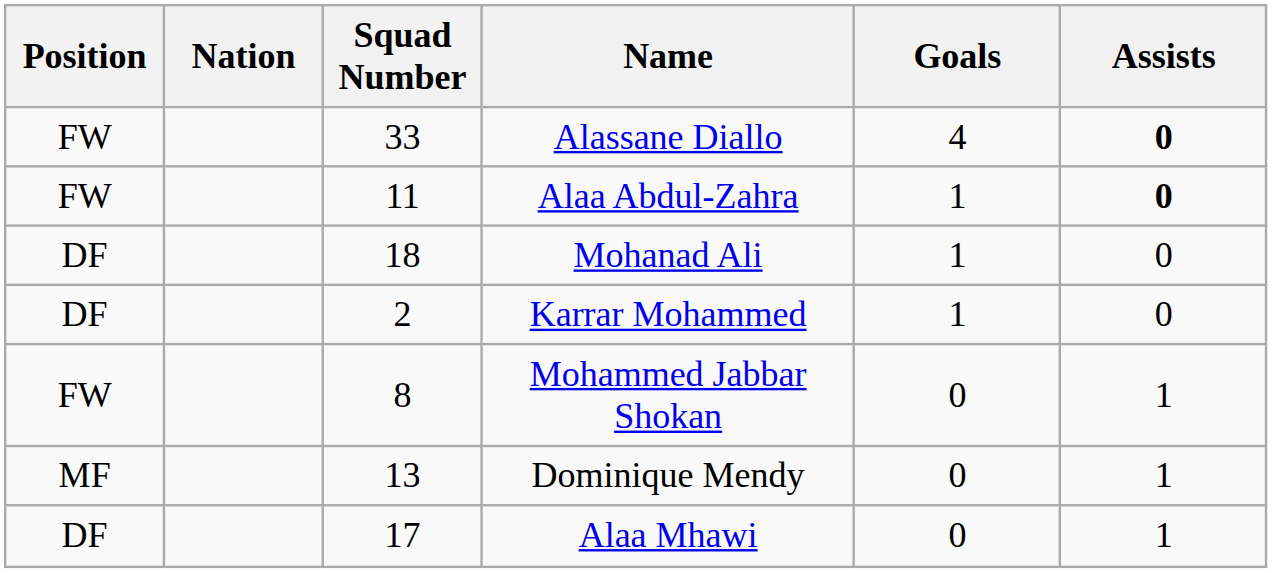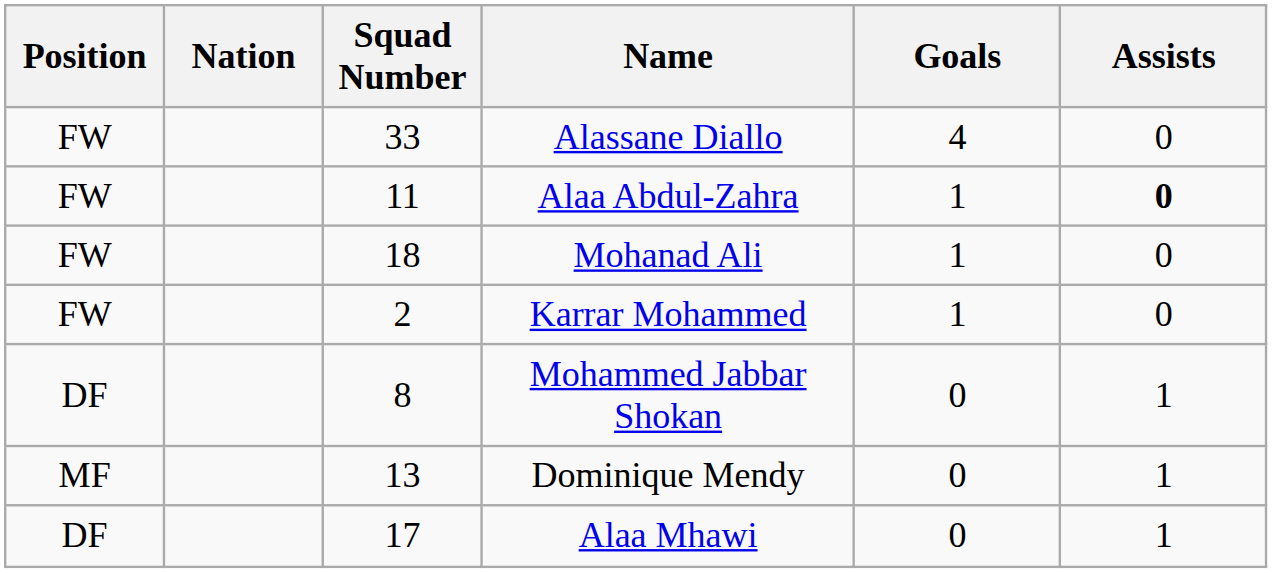 <table class="wikitable sortable" style="font-size: 95%; text-align: center;">
 <tr>
 <th width=60>Position</th>
 <th width=60>Nation</th>
 <th width=60>Squad Number</th>
 <th width=150>Name</th>
 <th width=80>Goals</th>
 <th width=80>Assists</th>
 </tr>
 <tr>
 <td>FW</td>
 <td></td>
 <td>33</td>
 <td><a href='#'>Alassane Diallo</a></td>
 <td>4</td>
-<td><strong>0</strong></td>
+<td>0</td>
 </tr>
 <tr>
 <td>FW</td>
 <td></td>
 <td>11</td>
 <td><a href='#'>Alaa Abdul-Zahra</a></td>
 <td>1</td>
 <td><strong>0</strong></td>
 </tr>
 <tr>
-<td>DF</td>
+<td>FW</td>
 <td></td>
 <td>18</td>
 <td><a href='#'>Mohanad Ali</a></td>
 <td>1</td>
 <td>0</td>
 </tr>
 <tr>
-<td>DF</td>
+<td>FW</td>
 <td></td>
 <td>2</td>
 <td><a href='#'>Karrar Mohammed</a></td>
 <td>1</td>
 <td>0</td>
 </tr>
 <tr>
-<td>FW</td>
+<td>DF</td>
 <td></td>
 <td>8</td>
 <td><a href='#'>Mohammed Jabbar Shokan</a></td>
 <td>0</td>
 <td>1</td>
 </tr>
 <tr>
 <td>MF</td>
 <td></td>
 <td>13</td>
 <td>Dominique Mendy</td>
 <td>0</td>
 <td>1</td>
 </tr>
 <tr>
 <td>DF</td>
 <td></td>
 <td>17</td>
 <td><a href='#'>Alaa Mhawi</a></td>
 <td>0</td>
 <td>1</td>
 </tr>
 </table>
